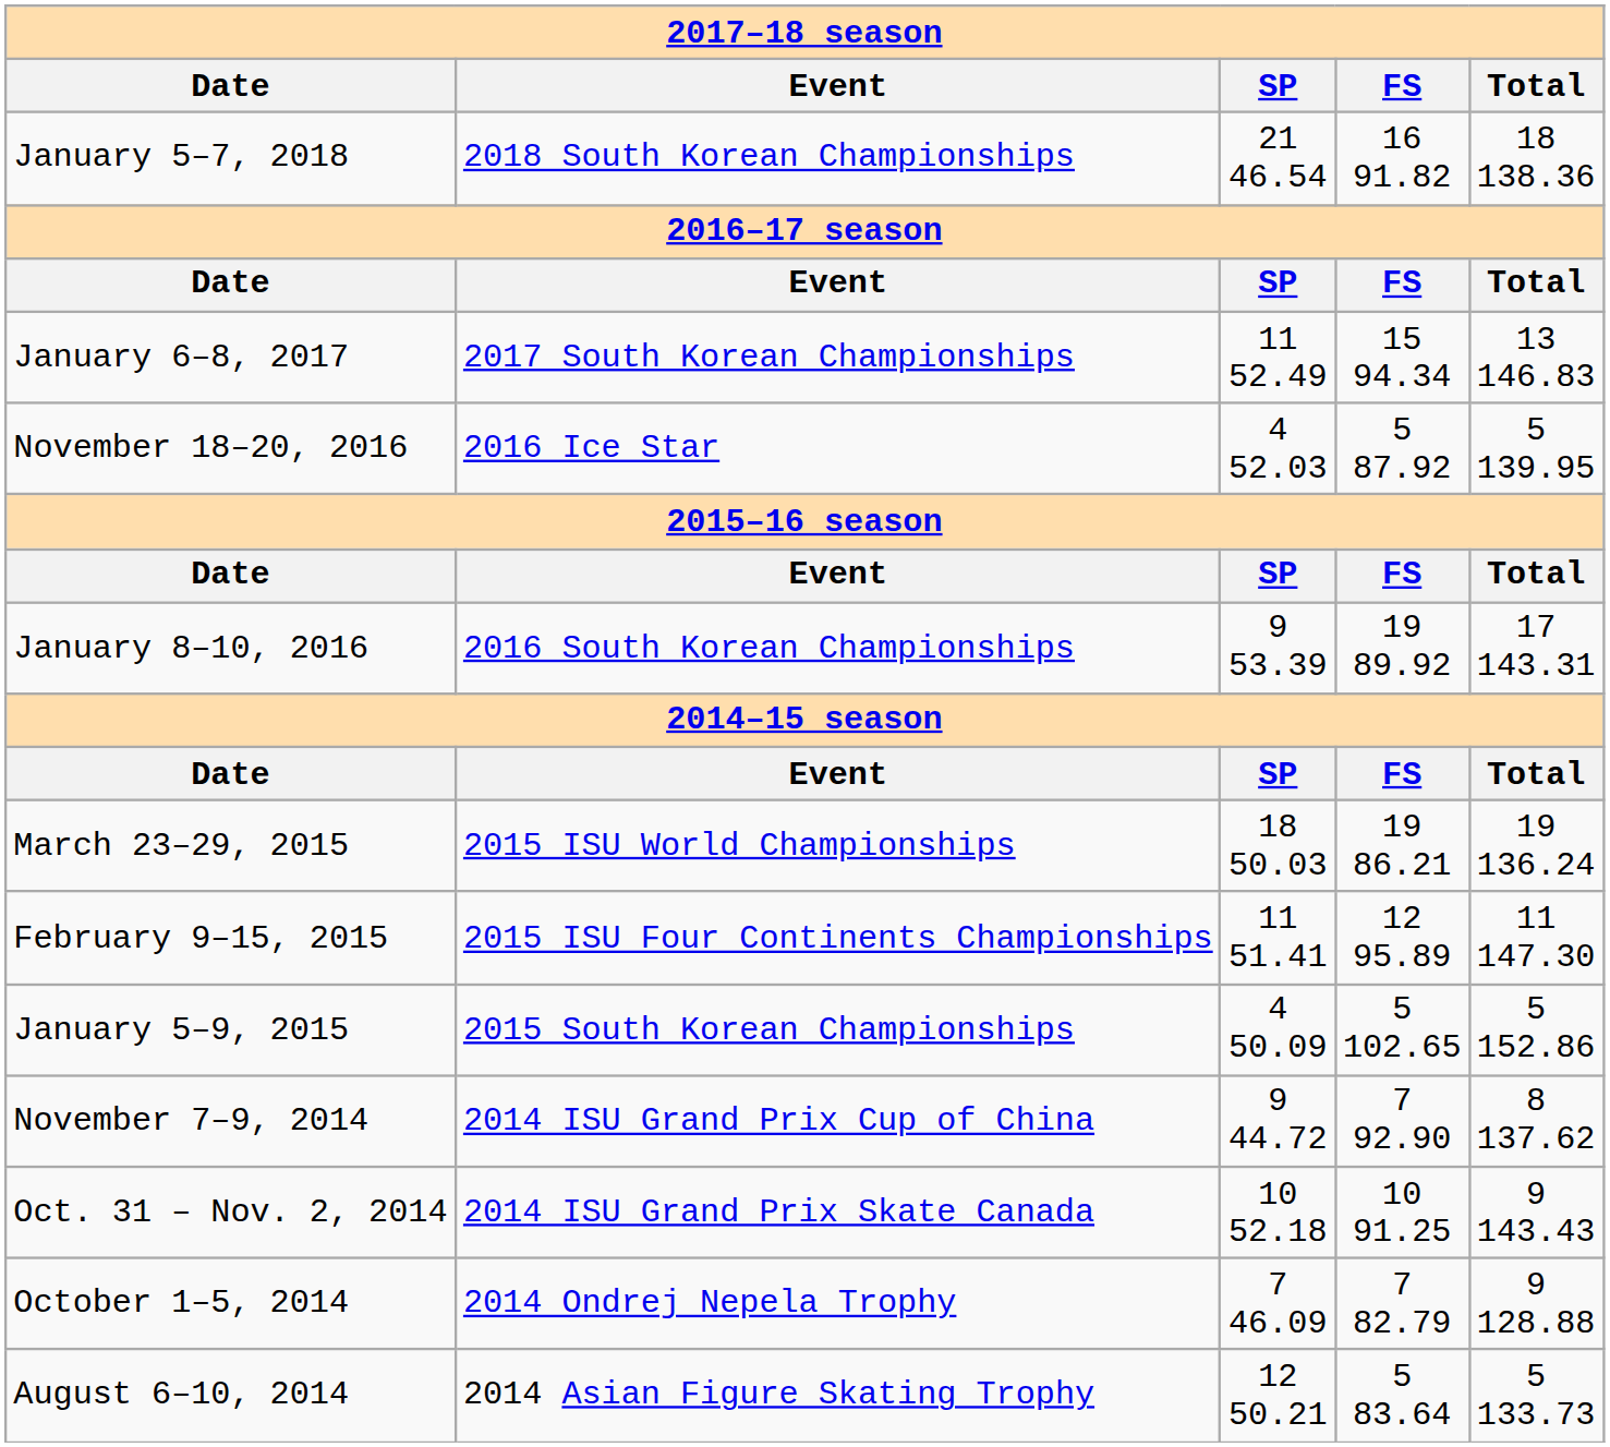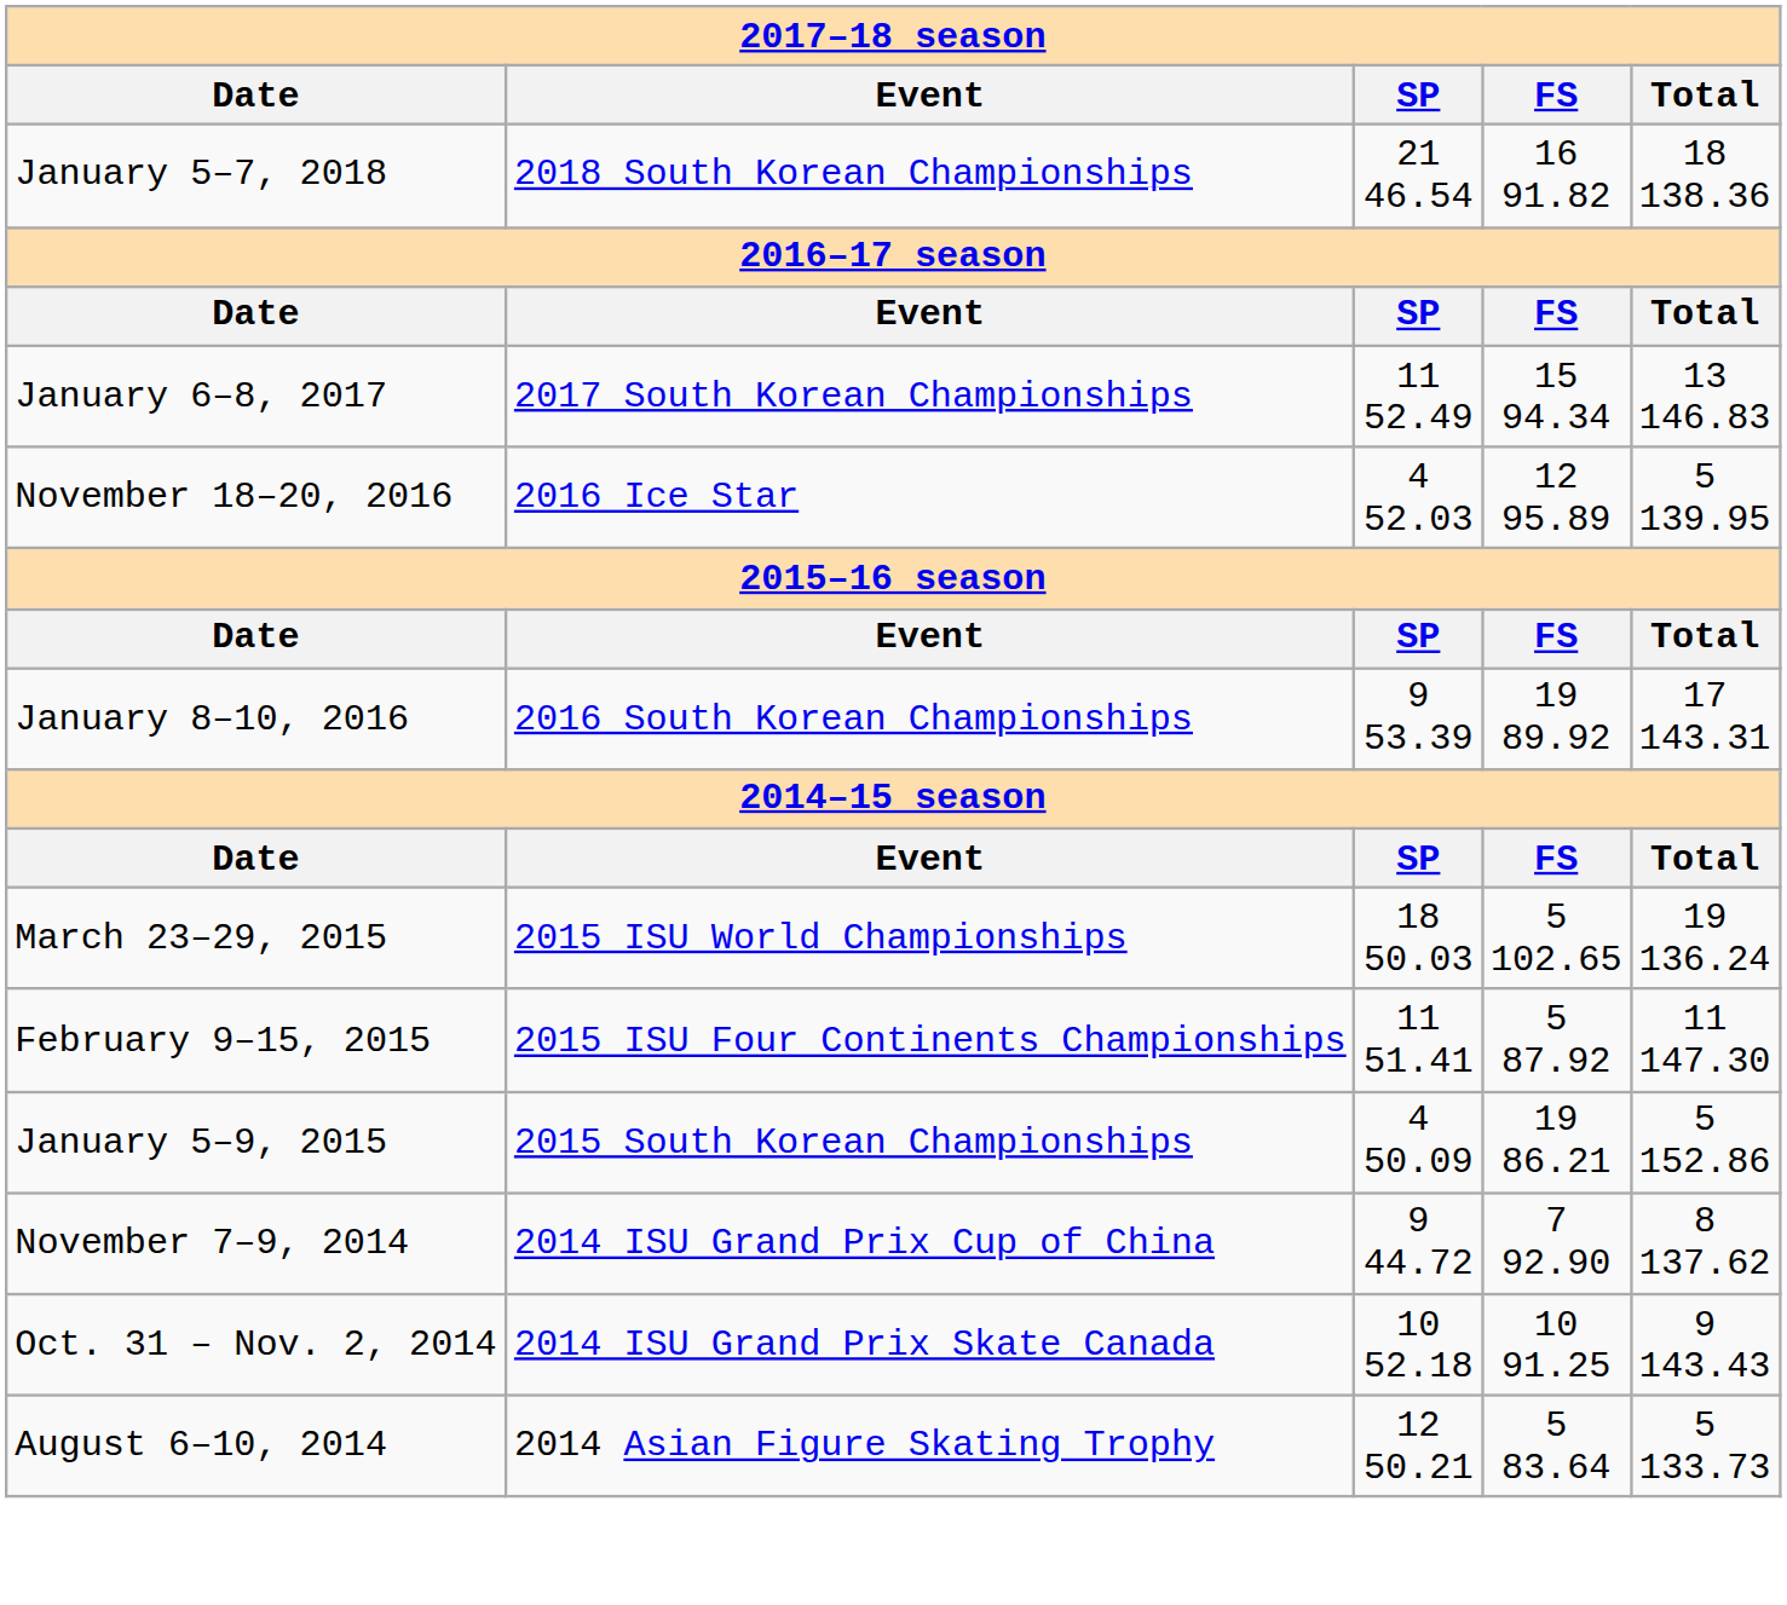 <table class="wikitable">
 <tr>
 <td style="background-color: #ffdead;" colspan=5 align=center><strong><a href='#'>2017–18 season</a></strong></td>
 </tr>
 <tr>
 <th>Date</th>
 <th>Event</th>
 <th><a href='#'>SP</a></th>
 <th><a href='#'>FS</a></th>
 <th>Total</th>
 </tr>
 <tr>
 <td>January 5–7, 2018</td>
 <td><a href='#'>2018 South Korean Championships</a></td>
 <td align=center>21 <br> 46.54</td>
 <td align=center>16 <br> 91.82</td>
 <td align=center>18 <br> 138.36</td>
 </tr>
 <tr>
 <td style="background-color: #ffdead;" colspan=5 align=center><strong><a href='#'>2016–17 season</a></strong></td>
 </tr>
 <tr>
 <th>Date</th>
 <th>Event</th>
 <th><a href='#'>SP</a></th>
 <th><a href='#'>FS</a></th>
 <th>Total</th>
 </tr>
 <tr>
 <td>January 6–8, 2017</td>
 <td><a href='#'>2017 South Korean Championships</a></td>
 <td align=center>11 <br> 52.49</td>
 <td align=center>15 <br> 94.34</td>
 <td align=center>13 <br> 146.83</td>
 </tr>
 <tr>
 <td>November 18–20, 2016</td>
 <td><a href='#'>2016 Ice Star</a></td>
 <td align=center>4 <br> 52.03</td>
-<td align=center>5 <br> 87.92</td>
+<td align=center>12 <br> 95.89</td>
 <td align=center>5 <br> 139.95</td>
 </tr>
 <tr>
 <td style="background-color: #ffdead;" colspan=5 align=center><strong><a href='#'>2015–16 season</a></strong></td>
 </tr>
 <tr>
 <th>Date</th>
 <th>Event</th>
 <th><a href='#'>SP</a></th>
 <th><a href='#'>FS</a></th>
 <th>Total</th>
 </tr>
 <tr>
 <td>January 8–10, 2016</td>
 <td><a href='#'>2016 South Korean Championships</a></td>
 <td align=center>9 <br> 53.39</td>
 <td align=center>19 <br> 89.92</td>
 <td align=center>17 <br> 143.31</td>
 </tr>
 <tr>
 <td style="background-color: #ffdead;" colspan=5 align=center><strong><a href='#'>2014–15 season</a></strong></td>
 </tr>
 <tr>
 <th>Date</th>
 <th>Event</th>
 <th><a href='#'>SP</a></th>
 <th><a href='#'>FS</a></th>
 <th>Total</th>
 </tr>
 <tr>
 <td>March 23–29, 2015</td>
 <td><a href='#'>2015 ISU World Championships</a></td>
 <td align=center>18 <br> 50.03</td>
-<td align=center>19 <br> 86.21</td>
+<td align=center>5 <br> 102.65</td>
 <td align=center>19 <br> 136.24</td>
 </tr>
 <tr>
 <td>February 9–15, 2015</td>
 <td><a href='#'>2015 ISU Four Continents Championships</a></td>
 <td align=center>11 <br> 51.41</td>
-<td align=center>12 <br> 95.89</td>
+<td align=center>5 <br> 87.92</td>
 <td align=center>11 <br> 147.30</td>
 </tr>
 <tr>
 <td>January 5–9, 2015</td>
 <td><a href='#'>2015 South Korean Championships</a></td>
 <td align=center>4 <br> 50.09</td>
-<td align=center>5 <br> 102.65</td>
+<td align=center>19 <br> 86.21</td>
 <td align=center>5 <br> 152.86</td>
 </tr>
 <tr>
 <td>November 7–9, 2014</td>
 <td><a href='#'>2014 ISU Grand Prix Cup of China</a></td>
 <td align=center>9 <br> 44.72</td>
 <td align=center>7 <br> 92.90</td>
 <td align=center>8 <br> 137.62</td>
 </tr>
 <tr>
 <td>Oct. 31 – Nov. 2, 2014</td>
 <td><a href='#'>2014 ISU Grand Prix Skate Canada</a></td>
 <td align=center>10 <br> 52.18</td>
 <td align=center>10 <br> 91.25</td>
 <td align=center>9 <br> 143.43</td>
 </tr>
 <tr>
-<td>October 1–5, 2014</td>
-<td><a href='#'>2014 Ondrej Nepela Trophy</a></td>
-<td align=center>7 <br> 46.09</td>
-<td align=center>7 <br> 82.79</td>
-<td align=center>9 <br> 128.88</td>
-</tr>
-<tr>
 <td>August 6–10, 2014</td>
 <td>2014 <a href='#'>Asian Figure Skating Trophy</a></td>
 <td align=center>12 <br> 50.21</td>
 <td align=center>5 <br> 83.64</td>
 <td align=center>5 <br> 133.73</td>
 </tr>
 </table>
